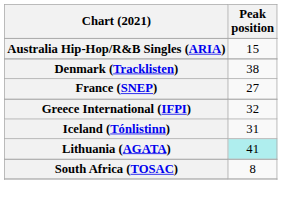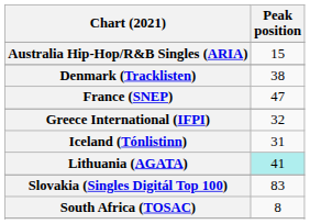 <table class="wikitable sortable plainrowheaders" style="text-align:center">
 <tr>
 <th scope="col">Chart (2021)</th>
 <th scope="col">Peak<br>position</th>
 </tr>
 <tr>
 </tr>
 <tr>
 <th scope="row">Australia Hip-Hop/R&B Singles (<a href='#'>ARIA</a>)</th>
 <td>15</td>
 </tr>
 <tr>
 </tr>
 <tr>
 <th scope="row">Denmark (<a href='#'>Tracklisten</a>)</th>
 <td>38</td>
 </tr>
 <tr>
 <th scope="row">France (<a href='#'>SNEP</a>)</th>
-<td>27</td>
+<td>47</td>
 </tr>
 <tr>
 </tr>
 <tr>
 <th scope="row">Greece International (<a href='#'>IFPI</a>)</th>
 <td>32</td>
 </tr>
 <tr>
 <th scope="row">Iceland (<a href='#'>Tónlistinn</a>)</th>
 <td>31</td>
 </tr>
 <tr>
 <th scope="row">Lithuania (<a href='#'>AGATA</a>)</th>
 <td style="background: paleturquoise;">41</td>
 </tr>
 <tr>
 </tr>
 <tr>
+<th scope="row">Slovakia (<a href='#'>Singles Digitál Top 100</a>)</th>
+<td>83</td>
+</tr>
+<tr>
 <th scope="row">South Africa (<a href='#'>TOSAC</a>)</th>
 <td>8</td>
 </tr>
 <tr>
 </tr>
 <tr>
 </tr>
 <tr>
 </tr>
 <tr>
 </tr>
 </table>
